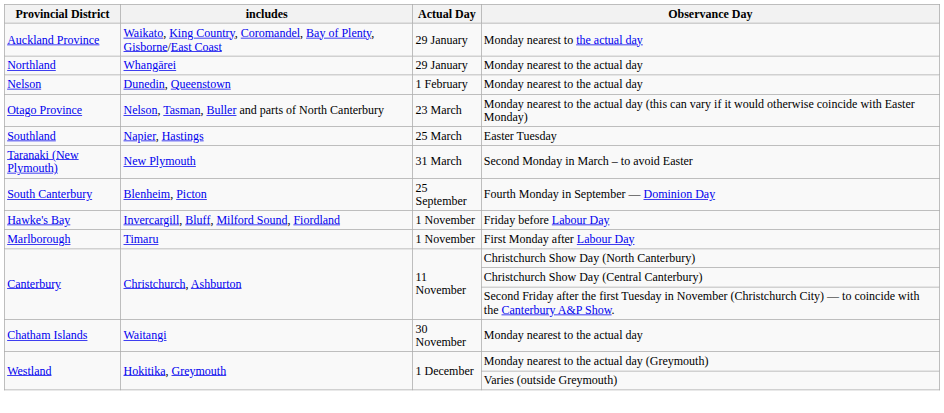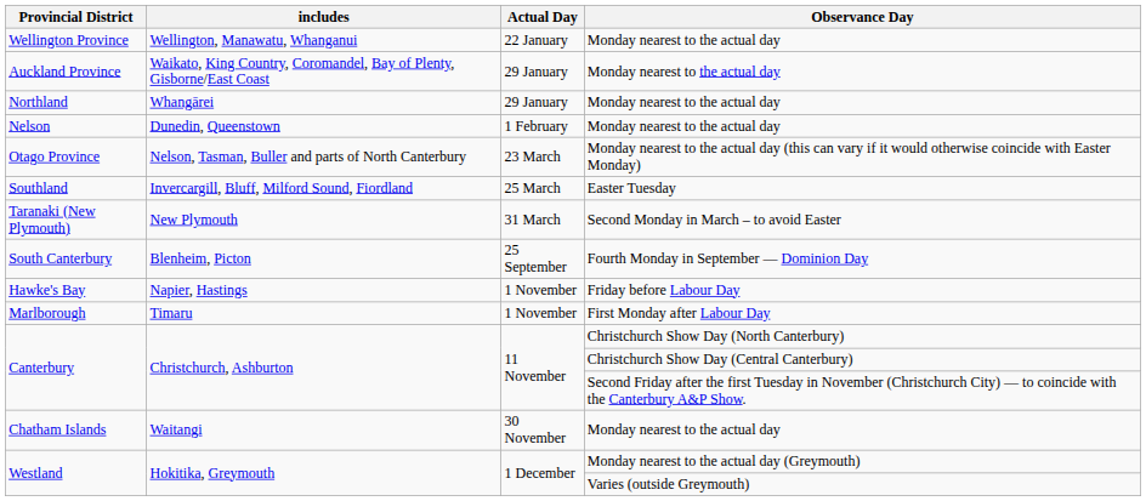 <table class="wikitable sortable">
 <tr>
 <th>Provincial District</th>
 <th>includes</th>
 <th>Actual Day</th>
 <th>Observance Day</th>
+</tr>
+<tr>
+<td><a href='#'>Wellington Province</a></td>
+<td><a href='#'>Wellington</a>, <a href='#'>Manawatu</a>, <a href='#'>Whanganui</a></td>
+<td>22 January</td>
+<td>Monday nearest to the actual day</td>
 </tr>
 <tr>
 <td><a href='#'>Auckland Province</a></td>
 <td><a href='#'>Waikato</a>, <a href='#'>King Country</a>, <a href='#'>Coromandel</a>, <a href='#'>Bay of Plenty</a>, <a href='#'>Gisborne</a>/<a href='#'>East Coast</a></td>
 <td>29 January</td>
 <td>Monday nearest to <a href='#'>the actual day</a></td>
 </tr>
 <tr>
 <td><a href='#'>Northland</a></td>
 <td><a href='#'>Whangārei</a></td>
 <td>29 January</td>
 <td>Monday nearest to the actual day</td>
 </tr>
 <tr>
 <td><a href='#'>Nelson</a></td>
 <td><a href='#'>Dunedin</a>, <a href='#'>Queenstown</a></td>
 <td>1 February</td>
 <td>Monday nearest to the actual day</td>
 </tr>
 <tr>
 <td><a href='#'>Otago Province</a></td>
 <td><a href='#'>Nelson</a>, <a href='#'>Tasman</a>, <a href='#'>Buller</a> and parts of North Canterbury</td>
 <td>23 March</td>
 <td>Monday nearest to the actual day (this can vary if it would otherwise coincide with Easter Monday)</td>
 </tr>
 <tr>
 <td><a href='#'>Southland</a></td>
-<td><a href='#'>Napier</a>, <a href='#'>Hastings</a></td>
+<td><a href='#'>Invercargill</a>, <a href='#'>Bluff</a>, <a href='#'>Milford Sound</a>, <a href='#'>Fiordland</a></td>
 <td>25 March</td>
 <td>Easter Tuesday</td>
 </tr>
 <tr>
 <td><a href='#'>Taranaki (New Plymouth)</a></td>
 <td><a href='#'>New Plymouth</a></td>
 <td>31 March</td>
 <td>Second Monday in March – to avoid Easter</td>
 </tr>
 <tr>
 <td><a href='#'>South Canterbury</a></td>
 <td><a href='#'>Blenheim</a>, <a href='#'>Picton</a></td>
 <td>25 September</td>
 <td>Fourth Monday in September — <a href='#'>Dominion Day</a></td>
 </tr>
 <tr>
 <td><a href='#'>Hawke's Bay</a></td>
-<td><a href='#'>Invercargill</a>, <a href='#'>Bluff</a>, <a href='#'>Milford Sound</a>, <a href='#'>Fiordland</a></td>
+<td><a href='#'>Napier</a>, <a href='#'>Hastings</a></td>
 <td>1 November</td>
 <td>Friday before <a href='#'>Labour Day</a></td>
 </tr>
 <tr>
 <td><a href='#'>Marlborough</a></td>
 <td><a href='#'>Timaru</a></td>
 <td>1 November</td>
 <td>First Monday after <a href='#'>Labour Day</a></td>
 </tr>
 <tr>
 <td rowspan="3"><a href='#'>Canterbury</a></td>
 <td rowspan="3"><a href='#'>Christchurch</a>, <a href='#'>Ashburton</a></td>
 <td rowspan="3">11 November</td>
 <td>Christchurch Show Day (North Canterbury)</td>
 </tr>
 <tr>
 <td>Christchurch Show Day (Central Canterbury)</td>
 </tr>
 <tr>
 <td>Second Friday after the first Tuesday in November (Christchurch City) — to coincide with the <a href='#'>Canterbury A&P Show</a>.</td>
 </tr>
 <tr>
 <td><a href='#'>Chatham Islands</a></td>
 <td><a href='#'>Waitangi</a></td>
 <td>30 November</td>
 <td>Monday nearest to the actual day</td>
 </tr>
 <tr>
 <td rowspan="2"><a href='#'>Westland</a></td>
 <td rowspan="2"><a href='#'>Hokitika</a>, <a href='#'>Greymouth</a></td>
 <td rowspan="2">1 December</td>
 <td>Monday nearest to the actual day (Greymouth)</td>
 </tr>
 <tr>
 <td>Varies (outside Greymouth)</td>
 </tr>
 </table>
